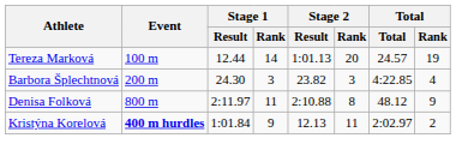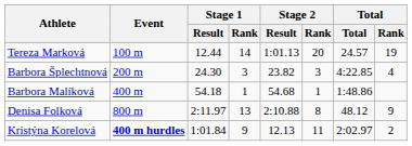 <table class="wikitable" style="font-size:90%">
 <tr>
 <th rowspan=2>Athlete</th>
 <th rowspan=2>Event</th>
 <th colspan=2>Stage 1</th>
 <th colspan=2>Stage 2</th>
 <th colspan=2>Total</th>
 </tr>
 <tr style="font-size:95%">
 <th>Result</th>
 <th>Rank</th>
 <th>Result</th>
 <th>Rank</th>
 <th>Total</th>
 <th>Rank</th>
 </tr>
 <tr align=center>
 <td align=left><a href='#'>Tereza Marková</a></td>
 <td align=left><a href='#'>100 m</a></td>
 <td>12.44</td>
 <td>14</td>
 <td>1:01.13</td>
 <td>20</td>
 <td>24.57</td>
 <td>19</td>
 </tr>
 <tr align=center>
 <td align=left><a href='#'>Barbora Šplechtnová</a></td>
 <td align=left><a href='#'>200 m</a></td>
 <td>24.30</td>
 <td>3</td>
 <td>23.82</td>
 <td>3</td>
 <td>4:22.85</td>
 <td>4</td>
 </tr>
 <tr align=center>
+<td align=left><a href='#'>Barbora Malíková</a></td>
+<td align=left><a href='#'>400 m</a></td>
+<td>54.18</td>
+<td>1</td>
+<td>54.68</td>
+<td>1</td>
+<td>1:48.86</td>
+<td></td>
+</tr>
+<tr align=center>
 <td align=left><a href='#'>Denisa Folková</a></td>
 <td align=left><a href='#'>800 m</a></td>
 <td>2:11.97</td>
-<td>11</td>
+<td>13</td>
 <td>2:10.88</td>
 <td>8</td>
 <td>48.12</td>
 <td>9</td>
 </tr>
 <tr align=center>
 <td align=left rowspan=2><a href='#'>Kristýna Korelová</a></td>
 <td align=left><strong><a href='#'>400 m hurdles</a></strong></td>
 <td>1:01.84</td>
 <td>9</td>
 <td>12.13</td>
 <td>11</td>
 <td>2:02.97</td>
 <td>2</td>
 </tr>
 </table>
